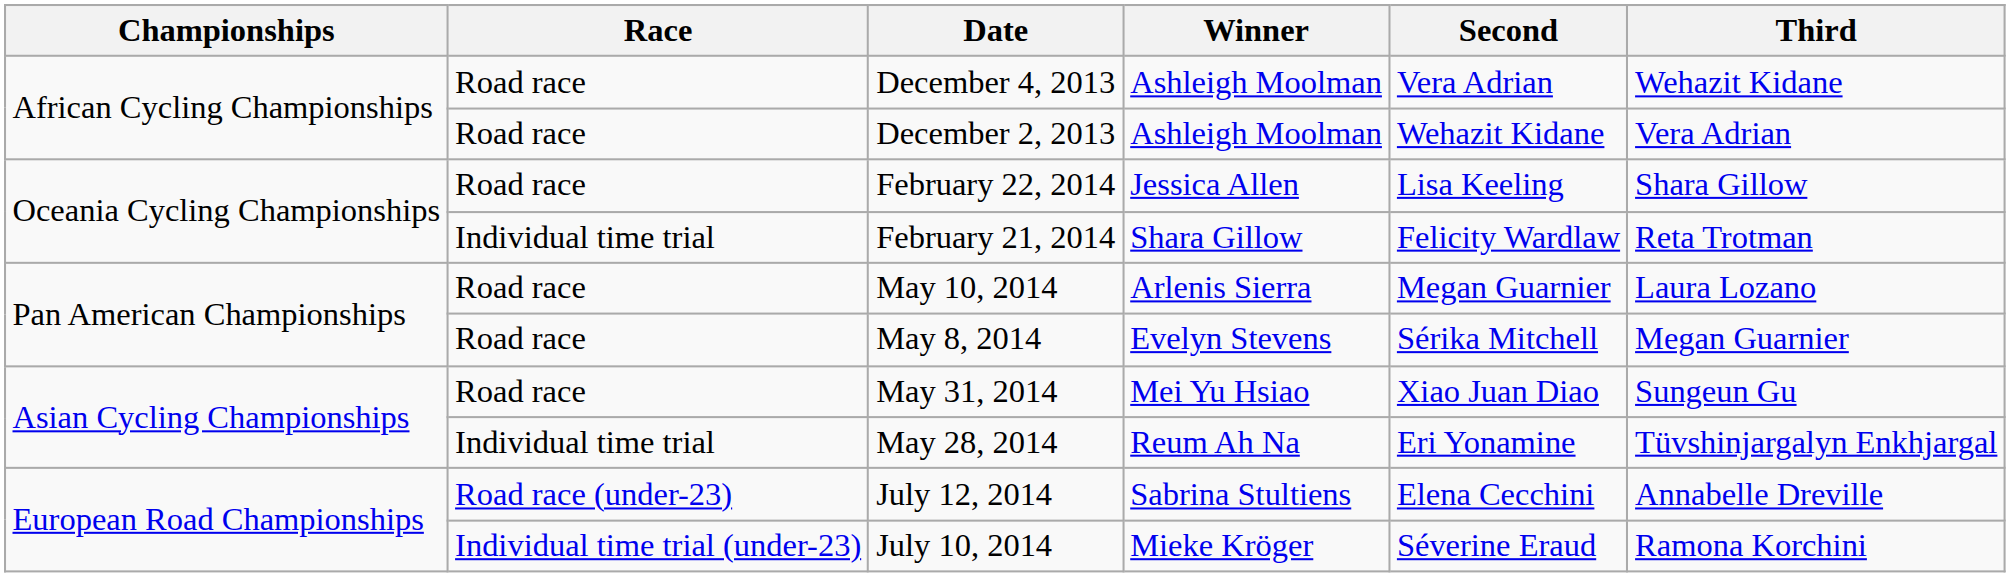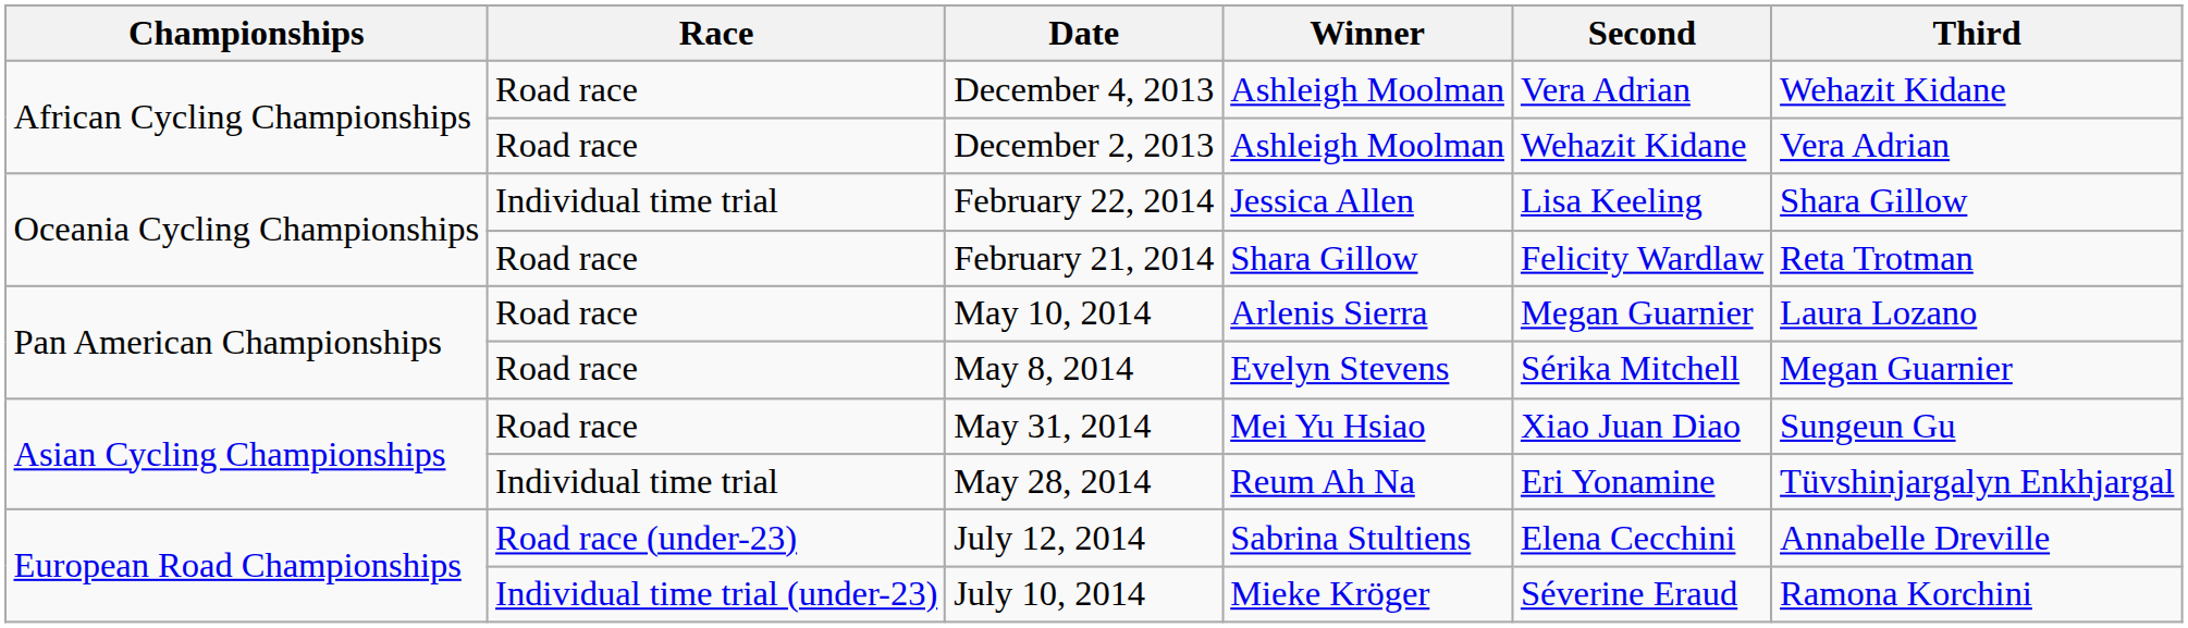 <table class="wikitable sortable">
 <tr>
 <th>Championships</th>
 <th>Race</th>
 <th>Date</th>
 <th>Winner</th>
 <th>Second</th>
 <th>Third</th>
 </tr>
 <tr>
 <td rowspan=2>African Cycling Championships</td>
 <td>Road race</td>
 <td>December 4, 2013</td>
 <td> <a href='#'>Ashleigh Moolman</a></td>
 <td> <a href='#'>Vera Adrian</a></td>
 <td> <a href='#'>Wehazit Kidane</a></td>
 </tr>
 <tr>
 <td>Road race</td>
 <td>December 2, 2013</td>
 <td> <a href='#'>Ashleigh Moolman</a></td>
 <td> <a href='#'>Wehazit Kidane</a></td>
 <td> <a href='#'>Vera Adrian</a></td>
 </tr>
 <tr>
 <td rowspan=2>Oceania Cycling Championships</td>
-<td>Road race</td>
+<td>Individual time trial</td>
 <td>February 22, 2014</td>
 <td> <a href='#'>Jessica Allen</a></td>
 <td> <a href='#'>Lisa Keeling</a></td>
 <td> <a href='#'>Shara Gillow</a></td>
 </tr>
 <tr>
-<td>Individual time trial</td>
+<td>Road race</td>
 <td>February 21, 2014</td>
 <td> <a href='#'>Shara Gillow</a></td>
 <td> <a href='#'>Felicity Wardlaw</a></td>
 <td> <a href='#'>Reta Trotman</a></td>
 </tr>
 <tr>
 <td rowspan=2>Pan American Championships</td>
 <td>Road race</td>
 <td>May 10, 2014</td>
 <td> <a href='#'>Arlenis Sierra</a></td>
 <td> <a href='#'>Megan Guarnier</a></td>
 <td> <a href='#'>Laura Lozano</a></td>
 </tr>
 <tr>
 <td>Road race</td>
 <td>May 8, 2014</td>
 <td> <a href='#'>Evelyn Stevens</a></td>
 <td> <a href='#'>Sérika Mitchell</a></td>
 <td> <a href='#'>Megan Guarnier</a></td>
 </tr>
 <tr>
 <td rowspan=2><a href='#'>Asian Cycling Championships</a></td>
 <td>Road race</td>
 <td>May 31, 2014</td>
 <td> <a href='#'>Mei Yu Hsiao</a></td>
 <td> <a href='#'>Xiao Juan Diao</a></td>
 <td> <a href='#'>Sungeun Gu</a></td>
 </tr>
 <tr>
 <td>Individual time trial</td>
 <td>May 28, 2014</td>
 <td> <a href='#'>Reum Ah Na</a></td>
 <td> <a href='#'>Eri Yonamine</a></td>
 <td> <a href='#'>Tüvshinjargalyn Enkhjargal</a></td>
 </tr>
 <tr>
 <td rowspan=2><a href='#'>European Road Championships</a></td>
 <td><a href='#'>Road race (under-23)</a></td>
 <td>July 12, 2014</td>
 <td> <a href='#'>Sabrina Stultiens</a></td>
 <td> <a href='#'>Elena Cecchini</a></td>
 <td> <a href='#'>Annabelle Dreville</a></td>
 </tr>
 <tr>
 <td><a href='#'>Individual time trial (under-23)</a></td>
 <td>July 10, 2014</td>
 <td> <a href='#'>Mieke Kröger</a></td>
 <td> <a href='#'>Séverine Eraud</a></td>
 <td> <a href='#'>Ramona Korchini</a></td>
 </tr>
 </table>
